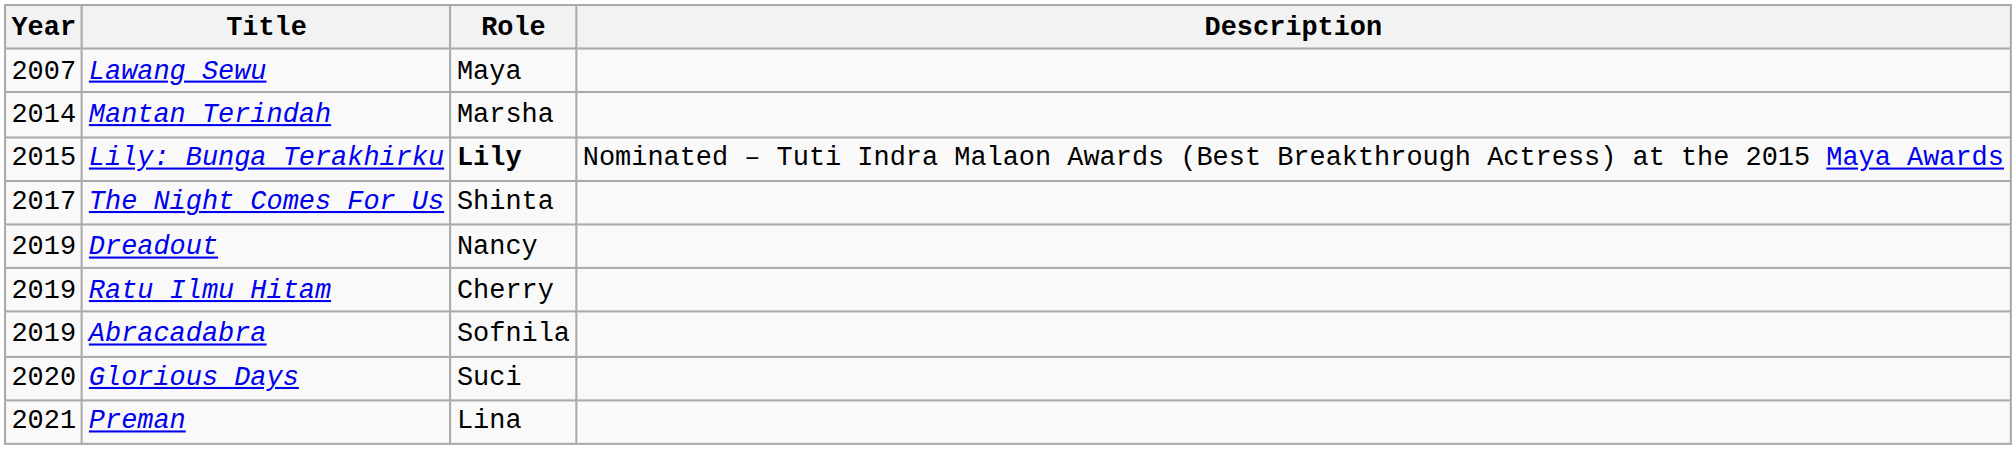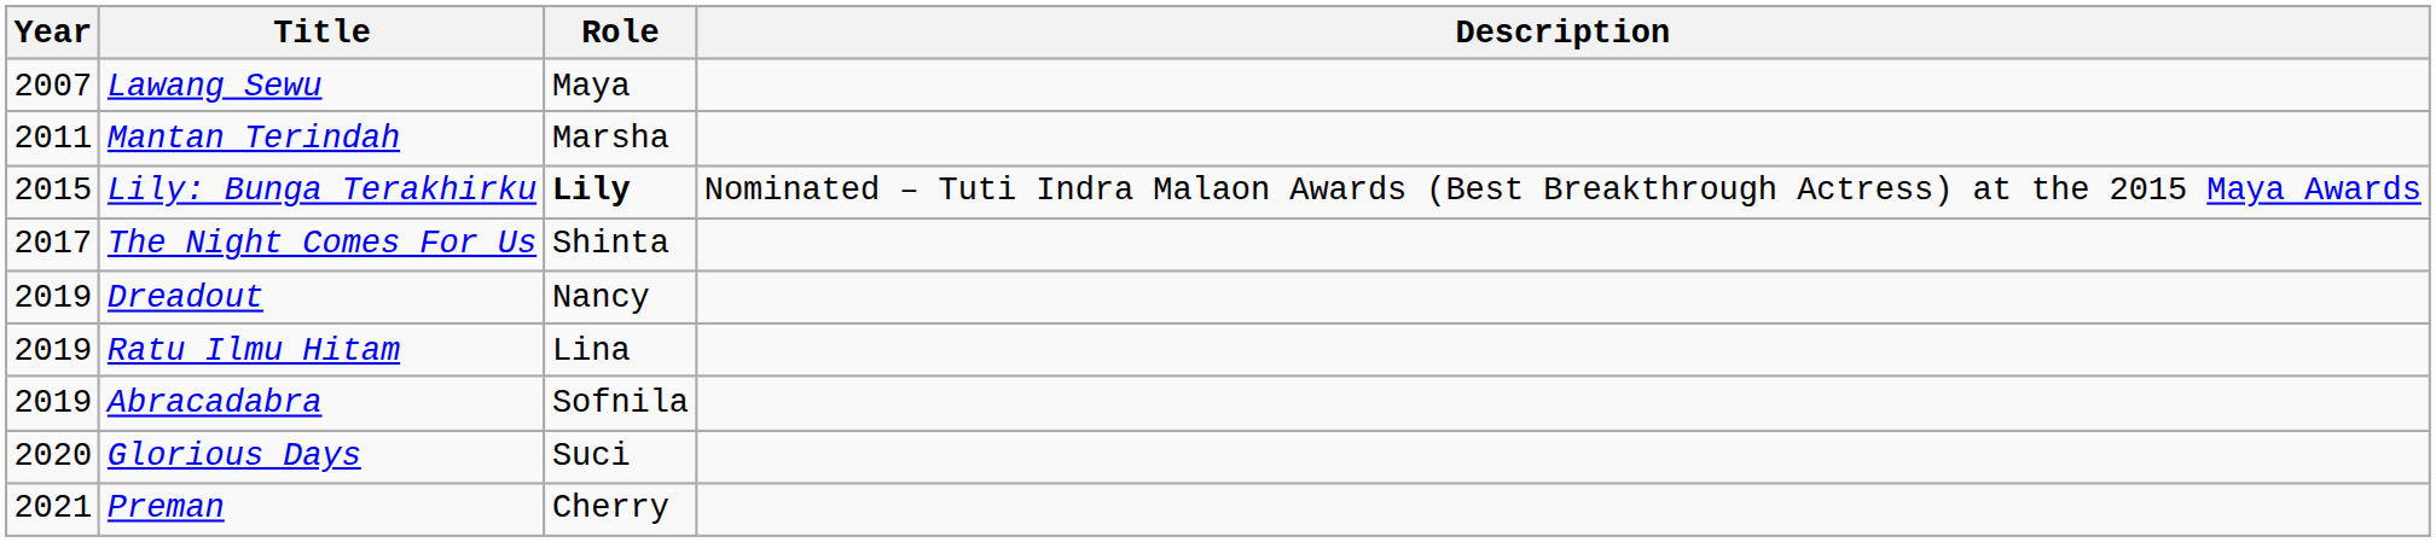 <table class="wikitable sortable">
 <tr>
 <th>Year</th>
 <th>Title</th>
 <th>Role</th>
 <th>Description</th>
 </tr>
 <tr>
 <td>2007</td>
 <td><em><a href='#'>Lawang Sewu</a></em></td>
 <td>Maya</td>
 <td></td>
 </tr>
 <tr>
-<td>2014</td>
+<td>2011</td>
 <td><em><a href='#'>Mantan Terindah</a></em></td>
 <td>Marsha</td>
 <td></td>
 </tr>
 <tr>
 <td>2015</td>
 <td><em><a href='#'>Lily: Bunga Terakhirku</a></em></td>
 <td><strong>Lily</strong></td>
 <td>Nominated – Tuti Indra Malaon Awards (Best Breakthrough Actress) at the 2015 <a href='#'>Maya Awards</a></td>
 </tr>
 <tr>
 <td>2017</td>
 <td><em><a href='#'>The Night Comes For Us</a></em></td>
 <td>Shinta</td>
 <td></td>
 </tr>
 <tr>
 <td>2019</td>
 <td><em><a href='#'>Dreadout</a></em></td>
 <td>Nancy</td>
 <td></td>
 </tr>
 <tr>
 <td>2019</td>
 <td><em><a href='#'>Ratu Ilmu Hitam</a></em></td>
-<td>Cherry</td>
+<td>Lina</td>
 <td></td>
 </tr>
 <tr>
 <td>2019</td>
 <td><em><a href='#'>Abracadabra</a></em></td>
 <td>Sofnila</td>
 <td></td>
 </tr>
 <tr>
 <td>2020</td>
 <td><em><a href='#'>Glorious Days</a></em></td>
 <td>Suci</td>
 <td></td>
 </tr>
 <tr>
 <td>2021</td>
 <td><em><a href='#'>Preman</a></em></td>
-<td>Lina</td>
+<td>Cherry</td>
 <td></td>
 </tr>
 </table>
